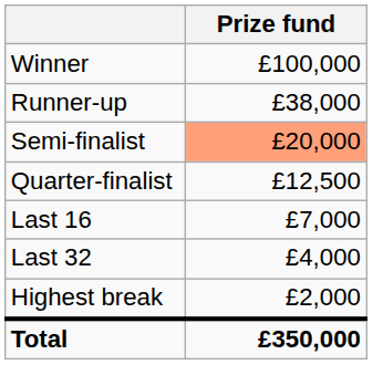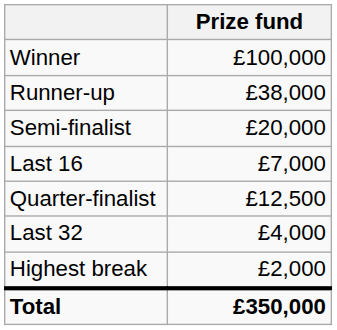 <table class="wikitable">
 <tr>
 <th width=110px></th>
 <th width=110px align="right">Prize fund</th>
 </tr>
 <tr>
 <td>Winner</td>
 <td align="right">£100,000</td>
 </tr>
 <tr>
 <td>Runner-up</td>
 <td align="right">£38,000</td>
 </tr>
 <tr>
 <td>Semi-finalist</td>
-<td align="right" style="background: lightsalmon;">£20,000</td>
+<td align="right">£20,000</td>
+</tr>
+<tr>
+<td>Last 16</td>
+<td align="right">£7,000</td>
 </tr>
 <tr>
 <td>Quarter-finalist</td>
 <td align="right">£12,500</td>
-</tr>
-<tr>
-<td>Last 16</td>
-<td align="right">£7,000</td>
 </tr>
 <tr>
 <td>Last 32</td>
 <td align="right">£4,000</td>
 </tr>
 <tr>
 <td>Highest break</td>
 <td align="right">£2,000</td>
 </tr>
 <tr style="border-top:medium solid">
 <td><strong>Total</strong></td>
 <td align="right"><strong>£350,000</strong></td>
 </tr>
 </table>
